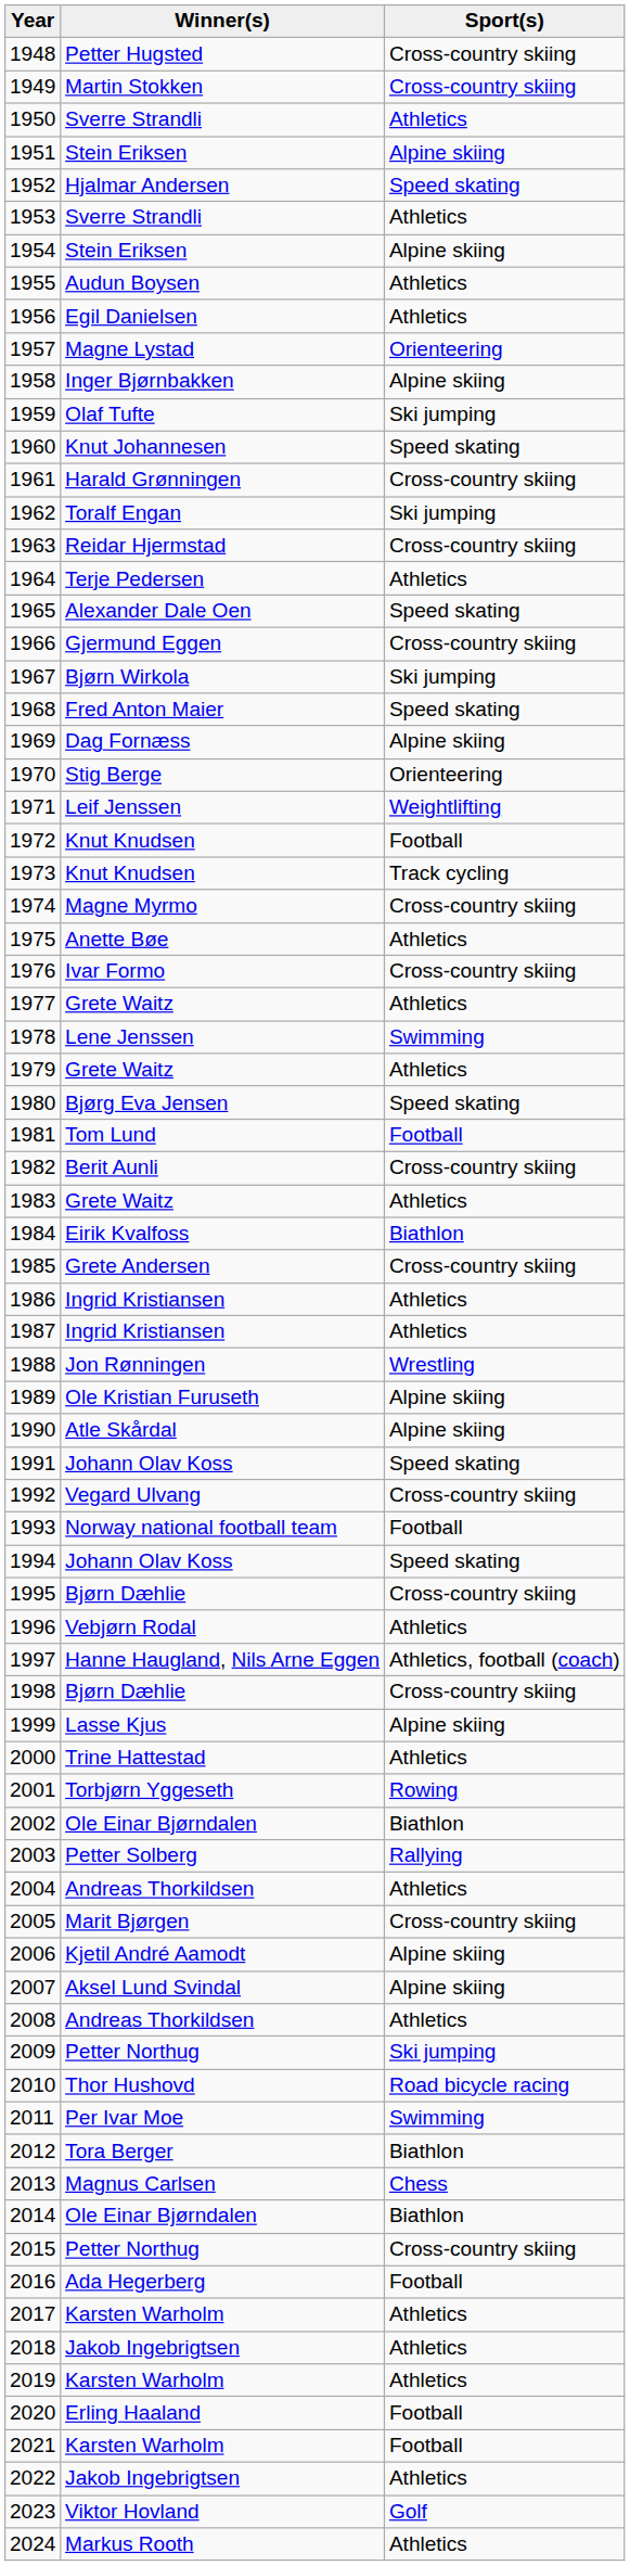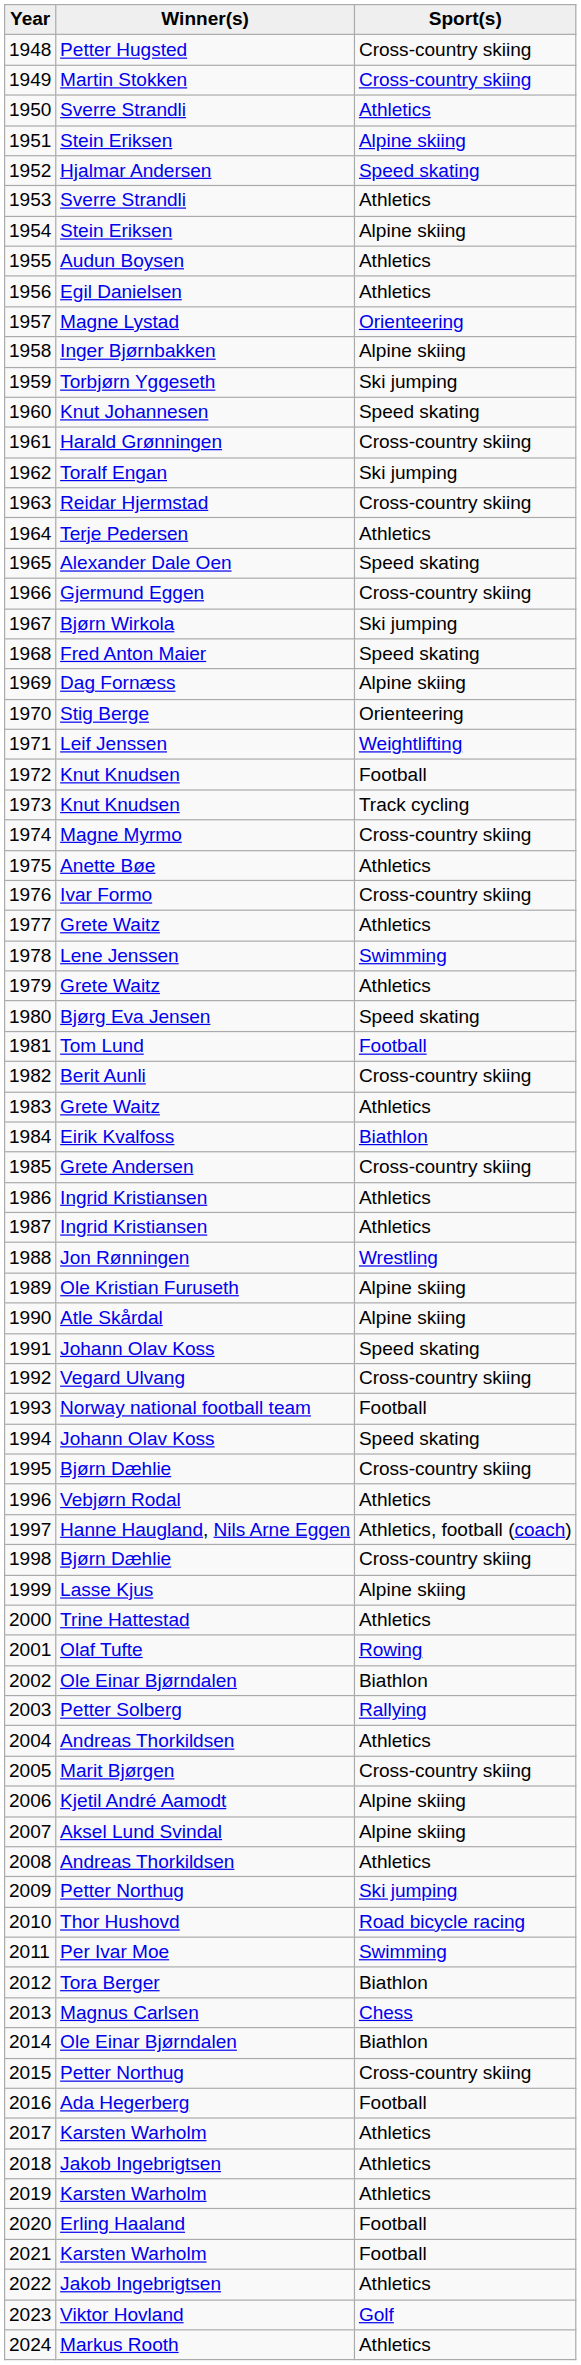 <table class=wikitable>
 <tr>
 <th style="background:#efefef;">Year</th>
 <th style="background:#efefef;">Winner(s)</th>
 <th style="background:#efefef;">Sport(s)</th>
 </tr>
 <tr>
 <td>1948</td>
 <td><a href='#'>Petter Hugsted</a></td>
 <td>Cross-country skiing</td>
 </tr>
 <tr>
 <td>1949</td>
 <td><a href='#'>Martin Stokken</a></td>
 <td><a href='#'>Cross-country skiing</a></td>
 </tr>
 <tr>
 <td>1950</td>
 <td><a href='#'>Sverre Strandli</a></td>
 <td><a href='#'>Athletics</a></td>
 </tr>
 <tr>
 <td>1951</td>
 <td><a href='#'>Stein Eriksen</a></td>
 <td><a href='#'>Alpine skiing</a></td>
 </tr>
 <tr>
 <td>1952</td>
 <td><a href='#'>Hjalmar Andersen</a></td>
 <td><a href='#'>Speed skating</a></td>
 </tr>
 <tr>
 <td>1953</td>
 <td><a href='#'>Sverre Strandli</a></td>
 <td>Athletics</td>
 </tr>
 <tr>
 <td>1954</td>
 <td><a href='#'>Stein Eriksen</a></td>
 <td>Alpine skiing</td>
 </tr>
 <tr>
 <td>1955</td>
 <td><a href='#'>Audun Boysen</a></td>
 <td>Athletics</td>
 </tr>
 <tr>
 <td>1956</td>
 <td><a href='#'>Egil Danielsen</a></td>
 <td>Athletics</td>
 </tr>
 <tr>
 <td>1957</td>
 <td><a href='#'>Magne Lystad</a></td>
 <td><a href='#'>Orienteering</a></td>
 </tr>
 <tr>
 <td>1958</td>
 <td><a href='#'>Inger Bjørnbakken</a></td>
 <td>Alpine skiing</td>
 </tr>
 <tr>
 <td>1959</td>
-<td><a href='#'>Olaf Tufte</a></td>
+<td><a href='#'>Torbjørn Yggeseth</a></td>
 <td>Ski jumping</td>
 </tr>
 <tr>
 <td>1960</td>
 <td><a href='#'>Knut Johannesen</a></td>
 <td>Speed skating</td>
 </tr>
 <tr>
 <td>1961</td>
 <td><a href='#'>Harald Grønningen</a></td>
 <td>Cross-country skiing</td>
 </tr>
 <tr>
 <td>1962</td>
 <td><a href='#'>Toralf Engan</a></td>
 <td>Ski jumping</td>
 </tr>
 <tr>
 <td>1963</td>
 <td><a href='#'>Reidar Hjermstad</a></td>
 <td>Cross-country skiing</td>
 </tr>
 <tr>
 <td>1964</td>
 <td><a href='#'>Terje Pedersen</a></td>
 <td>Athletics</td>
 </tr>
 <tr>
 <td>1965</td>
 <td><a href='#'>Alexander Dale Oen</a></td>
 <td>Speed skating</td>
 </tr>
 <tr>
 <td>1966</td>
 <td><a href='#'>Gjermund Eggen</a></td>
 <td>Cross-country skiing</td>
 </tr>
 <tr>
 <td>1967</td>
 <td><a href='#'>Bjørn Wirkola</a></td>
 <td>Ski jumping</td>
 </tr>
 <tr>
 <td>1968</td>
 <td><a href='#'>Fred Anton Maier</a></td>
 <td>Speed skating</td>
 </tr>
 <tr>
 <td>1969</td>
 <td><a href='#'>Dag Fornæss</a></td>
 <td>Alpine skiing</td>
 </tr>
 <tr>
 <td>1970</td>
 <td><a href='#'>Stig Berge</a></td>
 <td>Orienteering</td>
 </tr>
 <tr>
 <td>1971</td>
 <td><a href='#'>Leif Jenssen</a></td>
 <td><a href='#'>Weightlifting</a></td>
 </tr>
 <tr>
 <td>1972</td>
 <td><a href='#'>Knut Knudsen</a></td>
 <td>Football</td>
 </tr>
 <tr>
 <td>1973</td>
 <td><a href='#'>Knut Knudsen</a></td>
 <td>Track cycling</td>
 </tr>
 <tr>
 <td>1974</td>
 <td><a href='#'>Magne Myrmo</a></td>
 <td>Cross-country skiing</td>
 </tr>
 <tr>
 <td>1975</td>
 <td><a href='#'>Anette Bøe</a></td>
 <td>Athletics</td>
 </tr>
 <tr>
 <td>1976</td>
 <td><a href='#'>Ivar Formo</a></td>
 <td>Cross-country skiing</td>
 </tr>
 <tr>
 <td>1977</td>
 <td><a href='#'>Grete Waitz</a></td>
 <td>Athletics</td>
 </tr>
 <tr>
 <td>1978</td>
 <td><a href='#'>Lene Jenssen</a></td>
 <td><a href='#'>Swimming</a></td>
 </tr>
 <tr>
 <td>1979</td>
 <td><a href='#'>Grete Waitz</a></td>
 <td>Athletics</td>
 </tr>
 <tr>
 <td>1980</td>
 <td><a href='#'>Bjørg Eva Jensen</a></td>
 <td>Speed skating</td>
 </tr>
 <tr>
 <td>1981</td>
 <td><a href='#'>Tom Lund</a></td>
 <td><a href='#'>Football</a></td>
 </tr>
 <tr>
 <td>1982</td>
 <td><a href='#'>Berit Aunli</a></td>
 <td>Cross-country skiing</td>
 </tr>
 <tr>
 <td>1983</td>
 <td><a href='#'>Grete Waitz</a></td>
 <td>Athletics</td>
 </tr>
 <tr>
 <td>1984</td>
 <td><a href='#'>Eirik Kvalfoss</a></td>
 <td><a href='#'>Biathlon</a></td>
 </tr>
 <tr>
 <td>1985</td>
 <td><a href='#'>Grete Andersen</a></td>
 <td>Cross-country skiing</td>
 </tr>
 <tr>
 <td>1986</td>
 <td><a href='#'>Ingrid Kristiansen</a></td>
 <td>Athletics</td>
 </tr>
 <tr>
 <td>1987</td>
 <td><a href='#'>Ingrid Kristiansen</a></td>
 <td>Athletics</td>
 </tr>
 <tr>
 <td>1988</td>
 <td><a href='#'>Jon Rønningen</a></td>
 <td><a href='#'>Wrestling</a></td>
 </tr>
 <tr>
 <td>1989</td>
 <td><a href='#'>Ole Kristian Furuseth</a></td>
 <td>Alpine skiing</td>
 </tr>
 <tr>
 <td>1990</td>
 <td><a href='#'>Atle Skårdal</a></td>
 <td>Alpine skiing</td>
 </tr>
 <tr>
 <td>1991</td>
 <td><a href='#'>Johann Olav Koss</a></td>
 <td>Speed skating</td>
 </tr>
 <tr>
 <td>1992</td>
 <td><a href='#'>Vegard Ulvang</a></td>
 <td>Cross-country skiing</td>
 </tr>
 <tr>
 <td>1993</td>
 <td><a href='#'>Norway national football team</a></td>
 <td>Football</td>
 </tr>
 <tr>
 <td>1994</td>
 <td><a href='#'>Johann Olav Koss</a></td>
 <td>Speed skating</td>
 </tr>
 <tr>
 <td>1995</td>
 <td><a href='#'>Bjørn Dæhlie</a></td>
 <td>Cross-country skiing</td>
 </tr>
 <tr>
 <td>1996</td>
 <td><a href='#'>Vebjørn Rodal</a></td>
 <td>Athletics</td>
 </tr>
 <tr>
 <td>1997</td>
 <td><a href='#'>Hanne Haugland</a>, <a href='#'>Nils Arne Eggen</a></td>
 <td>Athletics, football (<a href='#'>coach</a>)</td>
 </tr>
 <tr>
 <td>1998</td>
 <td><a href='#'>Bjørn Dæhlie</a></td>
 <td>Cross-country skiing</td>
 </tr>
 <tr>
 <td>1999</td>
 <td><a href='#'>Lasse Kjus</a></td>
 <td>Alpine skiing</td>
 </tr>
 <tr>
 <td>2000</td>
 <td><a href='#'>Trine Hattestad</a></td>
 <td>Athletics</td>
 </tr>
 <tr>
 <td>2001</td>
-<td><a href='#'>Torbjørn Yggeseth</a></td>
+<td><a href='#'>Olaf Tufte</a></td>
 <td><a href='#'>Rowing</a></td>
 </tr>
 <tr>
 <td>2002</td>
 <td><a href='#'>Ole Einar Bjørndalen</a></td>
 <td>Biathlon</td>
 </tr>
 <tr>
 <td>2003</td>
 <td><a href='#'>Petter Solberg</a></td>
 <td><a href='#'>Rallying</a></td>
 </tr>
 <tr>
 <td>2004</td>
 <td><a href='#'>Andreas Thorkildsen</a></td>
 <td>Athletics</td>
 </tr>
 <tr>
 <td>2005</td>
 <td><a href='#'>Marit Bjørgen</a></td>
 <td>Cross-country skiing</td>
 </tr>
 <tr>
 <td>2006</td>
 <td><a href='#'>Kjetil André Aamodt</a></td>
 <td>Alpine skiing</td>
 </tr>
 <tr>
 <td>2007</td>
 <td><a href='#'>Aksel Lund Svindal</a></td>
 <td>Alpine skiing</td>
 </tr>
 <tr>
 <td>2008</td>
 <td><a href='#'>Andreas Thorkildsen</a></td>
 <td>Athletics</td>
 </tr>
 <tr>
 <td>2009</td>
 <td><a href='#'>Petter Northug</a></td>
 <td><a href='#'>Ski jumping</a></td>
 </tr>
 <tr>
 <td>2010</td>
 <td><a href='#'>Thor Hushovd</a></td>
 <td><a href='#'>Road bicycle racing</a></td>
 </tr>
 <tr>
 <td>2011</td>
 <td><a href='#'>Per Ivar Moe</a></td>
 <td><a href='#'>Swimming</a></td>
 </tr>
 <tr>
 <td>2012</td>
 <td><a href='#'>Tora Berger</a></td>
 <td>Biathlon</td>
 </tr>
 <tr>
 <td>2013</td>
 <td><a href='#'>Magnus Carlsen</a></td>
 <td><a href='#'>Chess</a></td>
 </tr>
 <tr>
 <td>2014</td>
 <td><a href='#'>Ole Einar Bjørndalen</a></td>
 <td>Biathlon</td>
 </tr>
 <tr>
 <td>2015</td>
 <td><a href='#'>Petter Northug</a></td>
 <td>Cross-country skiing</td>
 </tr>
 <tr>
 <td>2016</td>
 <td><a href='#'>Ada Hegerberg</a></td>
 <td>Football</td>
 </tr>
 <tr>
 <td>2017</td>
 <td><a href='#'>Karsten Warholm</a></td>
 <td>Athletics</td>
 </tr>
 <tr>
 <td>2018</td>
 <td><a href='#'>Jakob Ingebrigtsen</a></td>
 <td>Athletics</td>
 </tr>
 <tr>
 <td>2019</td>
 <td><a href='#'>Karsten Warholm</a></td>
 <td>Athletics</td>
 </tr>
 <tr>
 <td>2020</td>
 <td><a href='#'>Erling Haaland</a></td>
 <td>Football</td>
 </tr>
 <tr>
 <td>2021</td>
 <td><a href='#'>Karsten Warholm</a></td>
 <td>Football</td>
 </tr>
 <tr>
 <td>2022</td>
 <td><a href='#'>Jakob Ingebrigtsen</a></td>
 <td>Athletics</td>
 </tr>
 <tr>
 <td>2023</td>
 <td><a href='#'>Viktor Hovland</a></td>
 <td><a href='#'>Golf</a></td>
 </tr>
 <tr>
 <td>2024</td>
 <td><a href='#'>Markus Rooth</a></td>
 <td>Athletics</td>
 </tr>
 </table>
